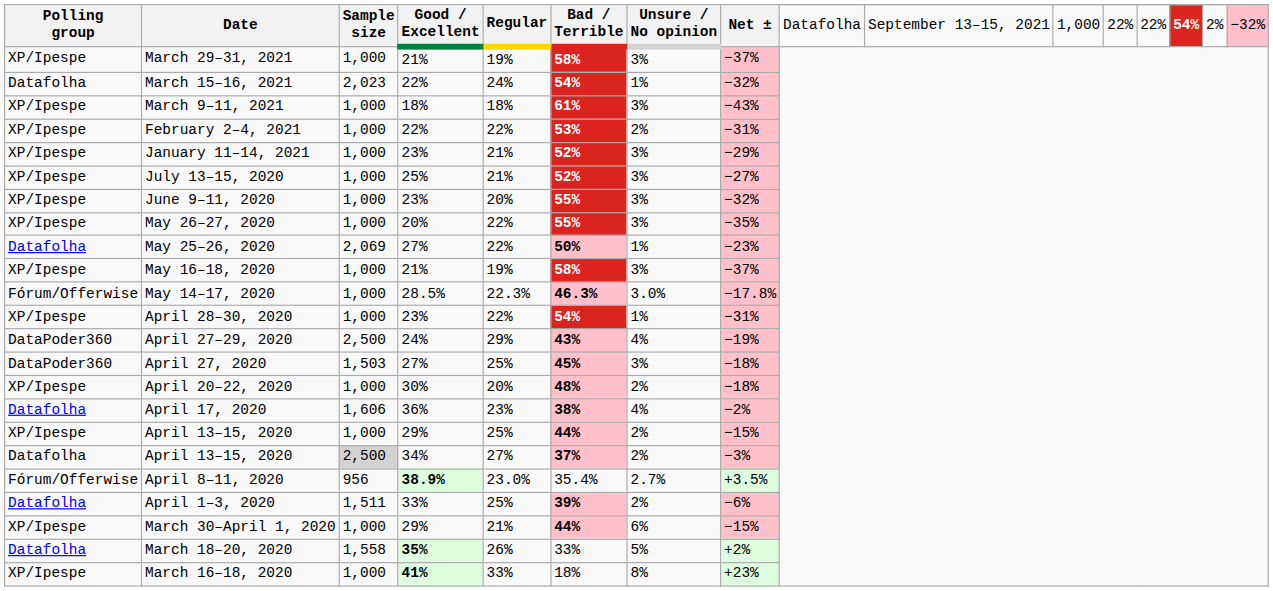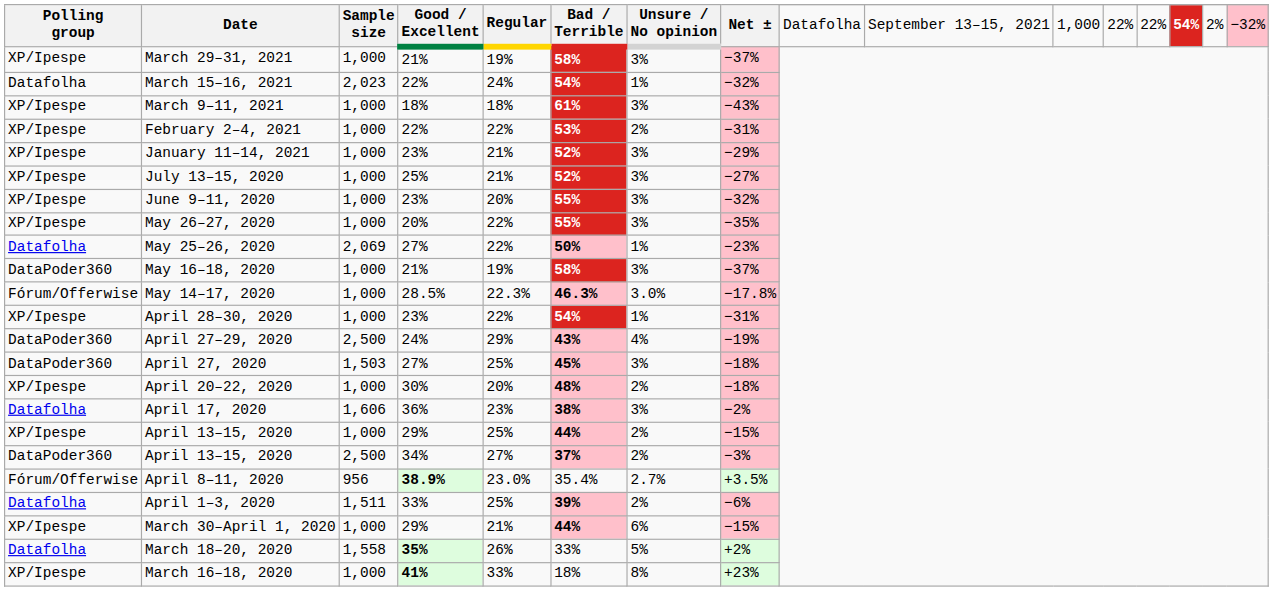 <table class="wikitable sortable" style="font-size:95%;">
 <tr>
 <th rowspan="2">Polling<br>group</th>
 <th rowspan="2">Date</th>
 <th rowspan="2">Sample<br>size</th>
 <th rowspan="2" style="border-bottom: 5px solid #008142">Good /<br> Excellent</th>
 <th rowspan="2" style="border-bottom: 5px solid #FFD600">Regular</th>
 <th rowspan="2" style="border-bottom: 5px solid #DC241F">Bad /<br> Terrible</th>
 <th rowspan="2" style="border-bottom: 5px solid lightgray">Unsure /<br> No opinion</th>
 <th rowspan="2">Net ±<br></th>
 </tr>
 <tr>
 <td>Datafolha</td>
 <td data-sort-value="2021-09-15">September 13–15, 2021</td>
 <td>1,000</td>
 <td>22%</td>
 <td>22%</td>
 <td style="background:#DC241F;color:white"><strong>54%</strong></td>
 <td>2%</td>
 <td style="background:pink">−32%</td>
 </tr>
 <tr>
 <td>XP/Ipespe</td>
 <td data-sort-value="2021-03-31">March 29–31, 2021</td>
 <td>1,000</td>
 <td>21%</td>
 <td>19%</td>
 <td style="background:#DC241F;color:white"><strong>58%</strong></td>
 <td>3%</td>
 <td style="background:pink">−37%</td>
 </tr>
 <tr>
 <td>Datafolha</td>
 <td data-sort-value="2021-03-16">March 15–16, 2021</td>
 <td>2,023</td>
 <td>22%</td>
 <td>24%</td>
 <td style="background:#DC241F;color:white"><strong>54%</strong></td>
 <td>1%</td>
 <td style="background:pink">−32%</td>
 </tr>
 <tr>
 <td>XP/Ipespe</td>
 <td data-sort-value="2020-03-12">March 9–11, 2021</td>
 <td>1,000</td>
 <td>18%</td>
 <td>18%</td>
 <td style="background:#DC241F;color:white"><strong>61%</strong></td>
 <td>3%</td>
 <td style="background:pink">−43%</td>
 </tr>
 <tr>
 <td>XP/Ipespe</td>
 <td data-sort-value="2021-02-04">February 2–4, 2021</td>
 <td>1,000</td>
 <td>22%</td>
 <td>22%</td>
 <td style="background:#DC241F;color:white"><strong>53%</strong></td>
 <td>2%</td>
 <td style="background:pink">−31%</td>
 </tr>
 <tr>
 <td>XP/Ipespe</td>
 <td data-sort-value="2021-01-14">January 11–14, 2021</td>
 <td>1,000</td>
 <td>23%</td>
 <td>21%</td>
 <td style="background:#DC241F;color:white"><strong>52%</strong></td>
 <td>3%</td>
 <td style="background:pink">−29%</td>
 </tr>
 <tr>
 <td>XP/Ipespe</td>
 <td data-sort-value="2020-07-15">July 13–15, 2020</td>
 <td>1,000</td>
 <td>25%</td>
 <td>21%</td>
 <td style="background:#DC241F;color:white"><strong>52%</strong></td>
 <td>3%</td>
 <td style="background:pink">−27%</td>
 </tr>
 <tr>
 <td>XP/Ipespe</td>
 <td data-sort-value="2020-06-11">June 9–11, 2020</td>
 <td>1,000</td>
 <td>23%</td>
 <td>20%</td>
 <td style="background:#DC241F;color:white"><strong>55%</strong></td>
 <td>3%</td>
 <td style="background:pink">−32%</td>
 </tr>
 <tr>
 <td>XP/Ipespe</td>
 <td data-sort-value="2020-05-27">May 26–27, 2020</td>
 <td>1,000</td>
 <td>20%</td>
 <td>22%</td>
 <td style="background:#DC241F;color:white"><strong>55%</strong></td>
 <td>3%</td>
 <td style="background:pink">−35%</td>
 </tr>
 <tr>
 <td><a href='#'>Datafolha</a></td>
 <td data-sort-value="2020-05-26">May 25–26, 2020</td>
 <td>2,069</td>
 <td>27%</td>
 <td>22%</td>
 <td style="background:pink"><strong>50%</strong></td>
 <td>1%</td>
 <td style="background:pink">−23%</td>
 </tr>
 <tr>
-<td>XP/Ipespe</td>
+<td>DataPoder360</td>
 <td data-sort-value="2020-05-18">May 16–18, 2020</td>
 <td>1,000</td>
 <td>21%</td>
 <td>19%</td>
 <td style="background:#DC241F;color:white"><strong>58%</strong></td>
 <td>3%</td>
 <td style="background:pink">−37%</td>
 </tr>
 <tr>
 <td>Fórum/Offerwise</td>
 <td data-sort-value="2020-05-17">May 14–17, 2020</td>
 <td>1,000</td>
 <td>28.5%</td>
 <td>22.3%</td>
 <td style="background:pink"><strong>46.3%</strong></td>
 <td>3.0%</td>
 <td style="background:pink">−17.8%</td>
 </tr>
 <tr>
 <td>XP/Ipespe</td>
 <td data-sort-value="2020-04-30">April 28–30, 2020</td>
 <td>1,000</td>
 <td>23%</td>
 <td>22%</td>
 <td style="background:#DC241F;color:white"><strong>54%</strong></td>
 <td>1%</td>
 <td style="background:pink">−31%</td>
 </tr>
 <tr>
 <td>DataPoder360</td>
 <td data-sort-value="2020-04-29">April 27–29, 2020</td>
 <td>2,500</td>
 <td>24%</td>
 <td>29%</td>
 <td style="background:pink"><strong>43%</strong></td>
 <td>4%</td>
 <td style="background:pink">−19%</td>
 </tr>
 <tr>
 <td>DataPoder360</td>
 <td data-sort-value="2020-04-27">April 27, 2020</td>
 <td>1,503</td>
 <td>27%</td>
 <td>25%</td>
 <td style="background:pink"><strong>45%</strong></td>
 <td>3%</td>
 <td style="background:pink">−18%</td>
 </tr>
 <tr>
 <td>XP/Ipespe</td>
 <td data-sort-value="2020-04-22">April 20–22, 2020</td>
 <td>1,000</td>
 <td>30%</td>
 <td>20%</td>
 <td style="background:pink"><strong>48%</strong></td>
 <td>2%</td>
 <td style="background:pink">−18%</td>
 </tr>
 <tr>
 <td><a href='#'>Datafolha</a></td>
 <td data-sort-value="2020-04-17">April 17, 2020</td>
 <td>1,606</td>
 <td>36%</td>
 <td>23%</td>
 <td style="background:pink"><strong>38%</strong></td>
-<td>4%</td>
+<td>3%</td>
 <td style="background:pink">−2%</td>
 </tr>
 <tr>
 <td>XP/Ipespe</td>
 <td data-sort-value="2020-04-15">April 13–15, 2020</td>
 <td>1,000</td>
 <td>29%</td>
 <td>25%</td>
 <td style="background:pink"><strong>44%</strong></td>
 <td>2%</td>
 <td style="background:pink">−15%</td>
 </tr>
 <tr>
-<td>Datafolha</td>
+<td>DataPoder360</td>
 <td data-sort-value="2020-04-15">April 13–15, 2020</td>
-<td style="background: lightgrey;">2,500</td>
+<td>2,500</td>
 <td>34%</td>
 <td>27%</td>
 <td style="background:pink"><strong>37%</strong></td>
 <td>2%</td>
 <td style="background:pink">−3%</td>
 </tr>
 <tr>
 <td>Fórum/Offerwise</td>
 <td data-sort-value="2020-04-11">April 8–11, 2020</td>
 <td>956</td>
 <td style="background:#DEFDDE"><strong>38.9%</strong></td>
 <td>23.0%</td>
 <td>35.4%</td>
 <td>2.7%</td>
 <td style="background:#DEFDDE">+3.5%</td>
 </tr>
 <tr>
 <td><a href='#'>Datafolha</a></td>
 <td data-sort-value="2020-04-03">April 1–3, 2020</td>
 <td>1,511</td>
 <td>33%</td>
 <td>25%</td>
 <td style="background:pink"><strong>39%</strong></td>
 <td>2%</td>
 <td style="background:pink">−6%</td>
 </tr>
 <tr>
 <td>XP/Ipespe</td>
 <td data-sort-value="2020-04-01">March 30–April 1, 2020</td>
 <td>1,000</td>
 <td>29%</td>
 <td>21%</td>
 <td style="background:pink"><strong>44%</strong></td>
 <td>6%</td>
 <td style="background:pink">−15%</td>
 </tr>
 <tr>
 <td><a href='#'>Datafolha</a></td>
 <td data-sort-value="2020-03-20">March 18–20, 2020</td>
 <td>1,558</td>
 <td style="background:#DEFDDE"><strong>35%</strong></td>
 <td>26%</td>
 <td>33%</td>
 <td>5%</td>
 <td style="background:#DEFDDE">+2%</td>
 </tr>
 <tr>
 <td>XP/Ipespe</td>
 <td data-sort-value="2020-03-18">March 16–18, 2020</td>
 <td>1,000</td>
 <td style="background:#DEFDDE"><strong>41%</strong></td>
 <td>33%</td>
 <td>18%</td>
 <td>8%</td>
 <td style="background:#DEFDDE">+23%</td>
 </tr>
 </table>
